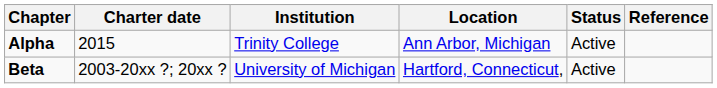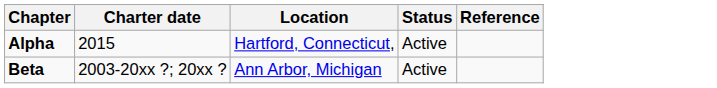 <table class="wikitable sortable">
 <tr>
 <th>Chapter</th>
 <th>Charter date</th>
-<th>Institution</th>
 <th>Location</th>
 <th>Status</th>
 <th>Reference</th>
 </tr>
 <tr>
 <td><strong>Alpha</strong></td>
 <td>2015</td>
-<td><a href='#'>Trinity College</a></td>
-<td><a href='#'>Ann Arbor, Michigan</a></td>
+<td><a href='#'>Hartford, Connecticut</a>,</td>
 <td>Active</td>
 <td></td>
 </tr>
 <tr>
 <td><strong>Beta</strong></td>
 <td>2003-20xx ?; 20xx ?</td>
-<td><a href='#'>University of Michigan</a></td>
-<td><a href='#'>Hartford, Connecticut</a>,</td>
+<td><a href='#'>Ann Arbor, Michigan</a></td>
 <td>Active</td>
 <td></td>
 </tr>
 </table>
